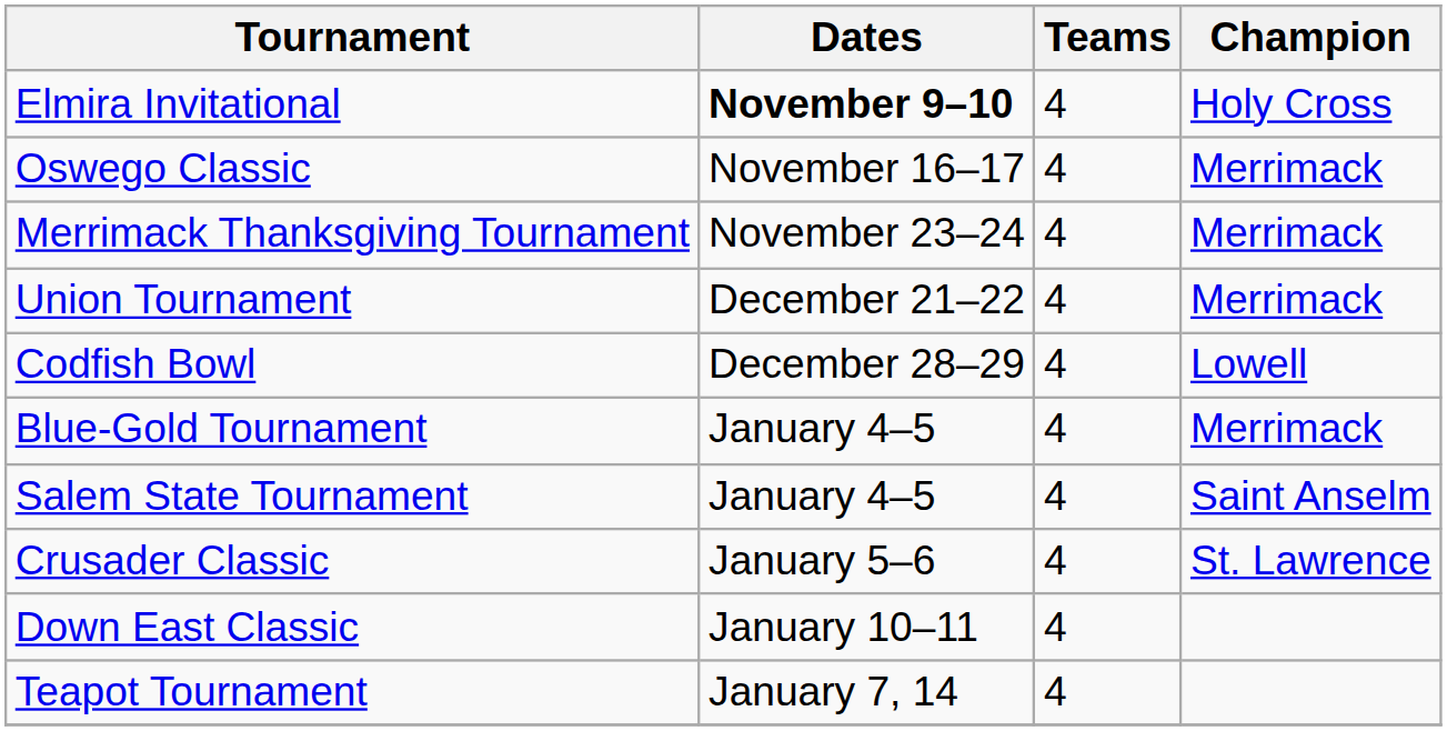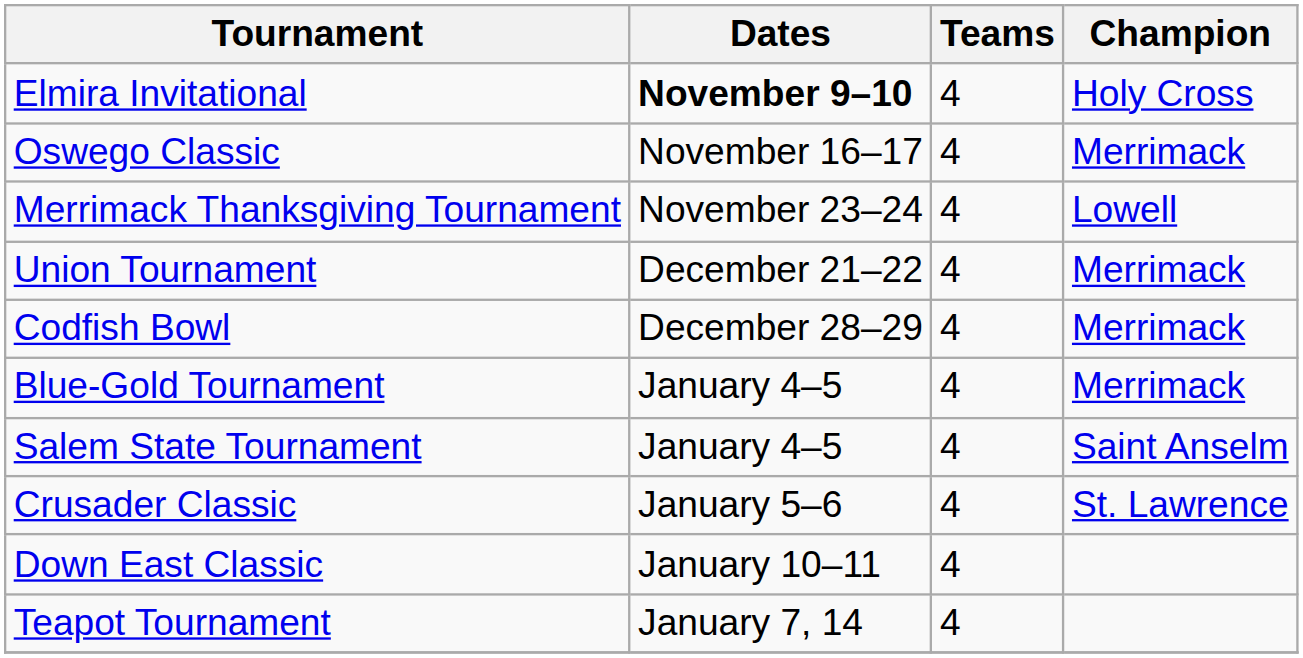 <table class="wikitable">
 <tr>
 <th>Tournament</th>
 <th>Dates</th>
 <th>Teams</th>
 <th>Champion</th>
 </tr>
 <tr>
 <td><a href='#'>Elmira Invitational</a></td>
 <td><strong>November 9–10</strong></td>
 <td>4</td>
 <td><a href='#'>Holy Cross</a></td>
 </tr>
 <tr>
 <td><a href='#'>Oswego Classic</a></td>
 <td>November 16–17</td>
 <td>4</td>
 <td><a href='#'>Merrimack</a></td>
 </tr>
 <tr>
 <td><a href='#'>Merrimack Thanksgiving Tournament</a></td>
 <td>November 23–24</td>
 <td>4</td>
-<td><a href='#'>Merrimack</a></td>
+<td><a href='#'>Lowell</a></td>
 </tr>
 <tr>
 <td><a href='#'>Union Tournament</a></td>
 <td>December 21–22</td>
 <td>4</td>
 <td><a href='#'>Merrimack</a></td>
 </tr>
 <tr>
 <td><a href='#'>Codfish Bowl</a></td>
 <td>December 28–29</td>
 <td>4</td>
-<td><a href='#'>Lowell</a></td>
+<td><a href='#'>Merrimack</a></td>
 </tr>
 <tr>
 <td><a href='#'>Blue-Gold Tournament</a></td>
 <td>January 4–5</td>
 <td>4</td>
 <td><a href='#'>Merrimack</a></td>
 </tr>
 <tr>
 <td><a href='#'>Salem State Tournament</a></td>
 <td>January 4–5</td>
 <td>4</td>
 <td><a href='#'>Saint Anselm</a></td>
 </tr>
 <tr>
 <td><a href='#'>Crusader Classic</a></td>
 <td>January 5–6</td>
 <td>4</td>
 <td><a href='#'>St. Lawrence</a></td>
 </tr>
 <tr>
 <td><a href='#'>Down East Classic</a></td>
 <td>January 10–11</td>
 <td>4</td>
 <td></td>
 </tr>
 <tr>
 <td><a href='#'>Teapot Tournament</a></td>
 <td>January 7, 14</td>
 <td>4</td>
 <td></td>
 </tr>
 <tr>
 </tr>
 </table>
